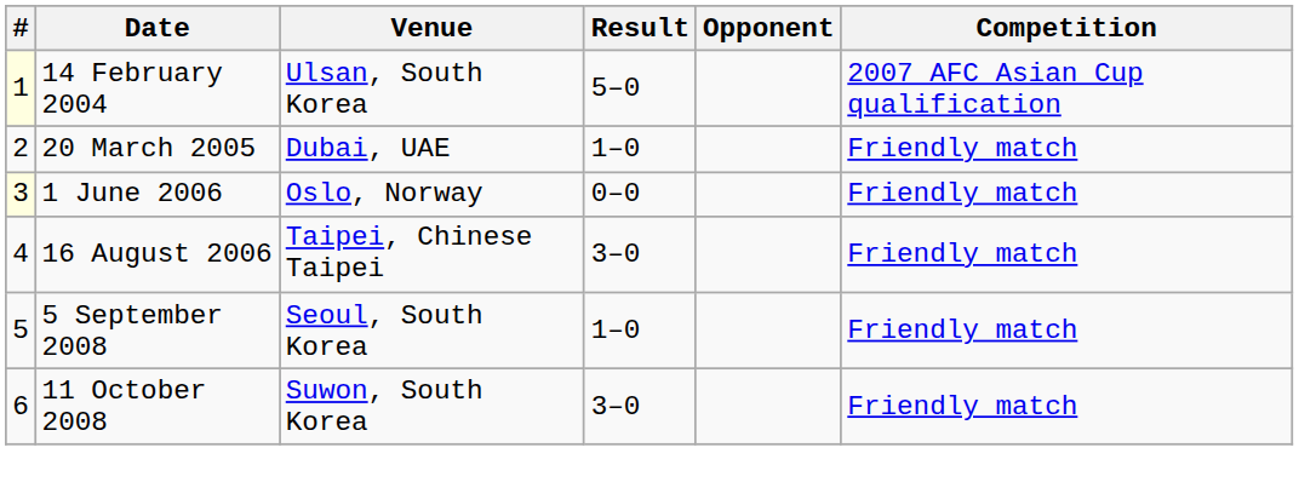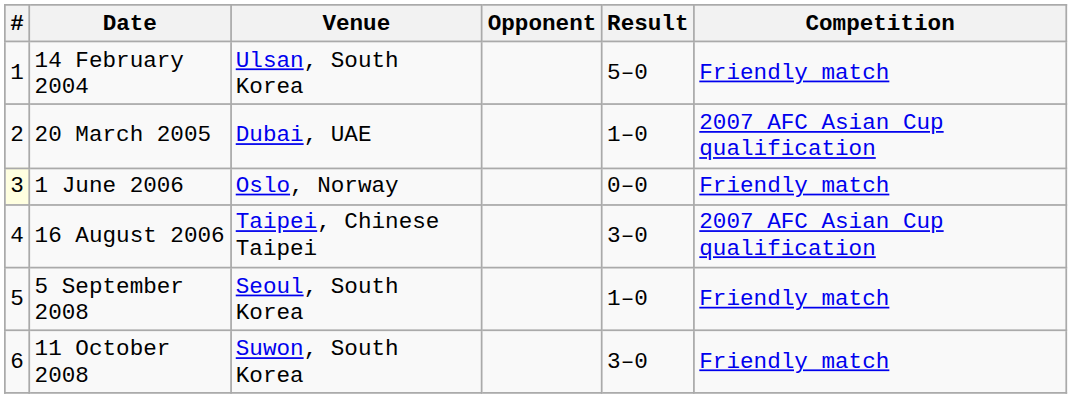 <table class="wikitable">
 <tr>
 <th>#</th>
 <th>Date</th>
 <th>Venue</th>
+<th>Opponent</th>
 <th>Result</th>
-<th>Opponent</th>
 <th>Competition</th>
 </tr>
 <tr>
-<td style="background: lightyellow;">1</td>
+<td>1</td>
 <td>14 February 2004</td>
 <td><a href='#'>Ulsan</a>, South Korea</td>
+<td></td>
 <td>5–0</td>
-<td></td>
-<td><a href='#'>2007 AFC Asian Cup qualification</a></td>
+<td><a href='#'>Friendly match</a></td>
 </tr>
 <tr>
 <td>2</td>
 <td>20 March 2005</td>
 <td><a href='#'>Dubai</a>, UAE</td>
+<td></td>
 <td>1–0</td>
-<td></td>
-<td><a href='#'>Friendly match</a></td>
+<td><a href='#'>2007 AFC Asian Cup qualification</a></td>
 </tr>
 <tr>
 <td style="background: lightyellow;">3</td>
 <td>1 June 2006</td>
 <td><a href='#'>Oslo</a>, Norway</td>
+<td></td>
 <td>0–0</td>
-<td></td>
 <td><a href='#'>Friendly match</a></td>
 </tr>
 <tr>
 <td>4</td>
 <td>16 August 2006</td>
 <td><a href='#'>Taipei</a>, Chinese Taipei</td>
+<td></td>
 <td>3–0</td>
-<td></td>
-<td><a href='#'>Friendly match</a></td>
+<td><a href='#'>2007 AFC Asian Cup qualification</a></td>
 </tr>
 <tr>
 <td>5</td>
 <td>5 September 2008</td>
 <td><a href='#'>Seoul</a>, South Korea</td>
+<td></td>
 <td>1–0</td>
-<td></td>
 <td><a href='#'>Friendly match</a></td>
 </tr>
 <tr>
 <td>6</td>
 <td>11 October 2008</td>
 <td><a href='#'>Suwon</a>, South Korea</td>
+<td></td>
 <td>3–0</td>
-<td></td>
 <td><a href='#'>Friendly match</a></td>
 </tr>
 </table>
